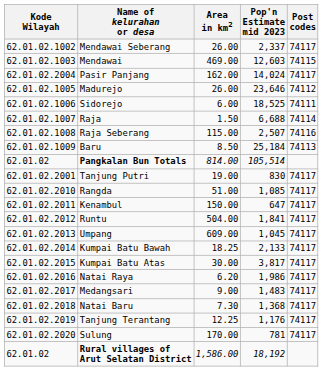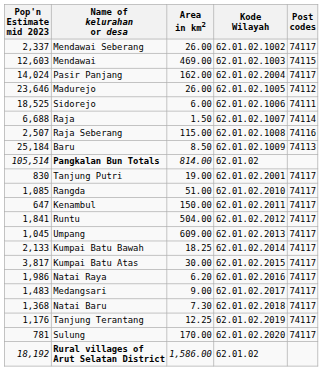 <table class="sortable wikitable">
 <tr>
-<th>Kode<br>Wilayah</th>
+<th>Pop'n<br>Estimate<br>mid 2023</th>
 <th>Name of <br><em>kelurahan</em> <br>or <em>desa</em></th>
 <th>Area <br>in km<sup>2</sup></th>
-<th>Pop'n<br>Estimate<br>mid 2023</th>
+<th>Kode<br>Wilayah</th>
 <th>Post<br>codes</th>
 </tr>
 <tr>
-<td>62.01.02.1002</td>
+<td align="right">2,337</td>
 <td>Mendawai Seberang</td>
 <td align="right">26.00</td>
-<td align="right">2,337</td>
+<td>62.01.02.1002</td>
 <td>74117</td>
 </tr>
 <tr>
-<td>62.01.02.1003</td>
+<td align="right">12,603</td>
 <td>Mendawai</td>
 <td align="right">469.00</td>
-<td align="right">12,603</td>
+<td>62.01.02.1003</td>
 <td>74115</td>
 </tr>
 <tr>
-<td>62.01.02.2004</td>
+<td align="right">14,024</td>
 <td>Pasir Panjang</td>
 <td align="right">162.00</td>
-<td align="right">14,024</td>
+<td>62.01.02.2004</td>
 <td>74117</td>
 </tr>
 <tr>
-<td>62.01.02.1005</td>
+<td align="right">23,646</td>
 <td>Madurejo</td>
 <td align="right">26.00</td>
-<td align="right">23,646</td>
+<td>62.01.02.1005</td>
 <td>74112</td>
 </tr>
 <tr>
-<td>62.01.02.1006</td>
+<td align="right">18,525</td>
 <td>Sidorejo</td>
 <td align="right">6.00</td>
-<td align="right">18,525</td>
+<td>62.01.02.1006</td>
 <td>74111</td>
 </tr>
 <tr>
-<td>62.01.02.1007</td>
+<td align="right">6,688</td>
 <td>Raja</td>
 <td align="right">1.50</td>
-<td align="right">6,688</td>
+<td>62.01.02.1007</td>
 <td>74114</td>
 </tr>
 <tr>
-<td>62.01.02.1008</td>
+<td align="right">2,507</td>
 <td>Raja Seberang</td>
 <td align="right">115.00</td>
-<td align="right">2,507</td>
+<td>62.01.02.1008</td>
 <td>74116</td>
 </tr>
 <tr>
-<td>62.01.02.1009</td>
+<td align="right">25,184</td>
 <td>Baru</td>
 <td align="right">8.50</td>
-<td align="right">25,184</td>
+<td>62.01.02.1009</td>
 <td>74113</td>
 </tr>
 <tr>
-<td>62.01.02</td>
+<td align="right"><em>105,514</em></td>
 <td><strong>Pangkalan Bun Totals</strong></td>
 <td align="right"><em>814.00</em></td>
-<td align="right"><em>105,514</em></td>
+<td>62.01.02</td>
 <td></td>
 </tr>
 <tr>
-<td>62.01.02.2001</td>
+<td align="right">830</td>
 <td>Tanjung Putri</td>
 <td align="right">19.00</td>
-<td align="right">830</td>
+<td>62.01.02.2001</td>
 <td>74117</td>
 </tr>
 <tr>
-<td>62.01.02.2010</td>
+<td align="right">1,085</td>
 <td>Rangda</td>
 <td align="right">51.00</td>
-<td align="right">1,085</td>
+<td>62.01.02.2010</td>
 <td>74117</td>
 </tr>
 <tr>
-<td>62.01.02.2011</td>
+<td align="right">647</td>
 <td>Kenambul</td>
 <td align="right">150.00</td>
-<td align="right">647</td>
+<td>62.01.02.2011</td>
 <td>74117</td>
 </tr>
 <tr>
-<td>62.01.02.2012</td>
+<td align="right">1,841</td>
 <td>Runtu</td>
 <td align="right">504.00</td>
-<td align="right">1,841</td>
+<td>62.01.02.2012</td>
 <td>74117</td>
 </tr>
 <tr>
-<td>62.01.02.2013</td>
+<td align="right">1,045</td>
 <td>Umpang</td>
 <td align="right">609.00</td>
-<td align="right">1,045</td>
+<td>62.01.02.2013</td>
 <td>74117</td>
 </tr>
 <tr>
-<td>62.01.02.2014</td>
+<td align="right">2,133</td>
 <td>Kumpai Batu Bawah</td>
 <td align="right">18.25</td>
-<td align="right">2,133</td>
+<td>62.01.02.2014</td>
 <td>74117</td>
 </tr>
 <tr>
-<td>62.01.02.2015</td>
+<td align="right">3,817</td>
 <td>Kumpai Batu Atas</td>
 <td align="right">30.00</td>
-<td align="right">3,817</td>
+<td>62.01.02.2015</td>
 <td>74117</td>
 </tr>
 <tr>
-<td>62.01.02.2016</td>
+<td align="right">1,986</td>
 <td>Natai Raya</td>
 <td align="right">6.20</td>
-<td align="right">1,986</td>
+<td>62.01.02.2016</td>
 <td>74117</td>
 </tr>
 <tr>
-<td>62.01.02.2017</td>
+<td align="right">1,483</td>
 <td>Medangsari</td>
 <td align="right">9.00</td>
-<td align="right">1,483</td>
+<td>62.01.02.2017</td>
 <td>74117</td>
 </tr>
 <tr>
-<td>62.01.02.2018</td>
+<td align="right">1,368</td>
 <td>Natai Baru</td>
 <td align="right">7.30</td>
-<td align="right">1,368</td>
+<td>62.01.02.2018</td>
 <td>74117</td>
 </tr>
 <tr>
-<td>62.01.02.2019</td>
+<td align="right">1,176</td>
 <td>Tanjung Terantang</td>
 <td align="right">12.25</td>
-<td align="right">1,176</td>
+<td>62.01.02.2019</td>
 <td>74117</td>
 </tr>
 <tr>
-<td>62.01.02.2020</td>
+<td align="right">781</td>
 <td>Sulung</td>
 <td align="right">170.00</td>
-<td align="right">781</td>
+<td>62.01.02.2020</td>
 <td>74117</td>
 </tr>
 <tr>
-<td>62.01.02</td>
+<td align="right"><em>18,192</em></td>
 <td><strong>Rural villages of <br>Arut Selatan District</strong></td>
 <td align="right"><em>1,586.00</em></td>
-<td align="right"><em>18,192</em></td>
+<td>62.01.02</td>
 <td></td>
 </tr>
 </table>
